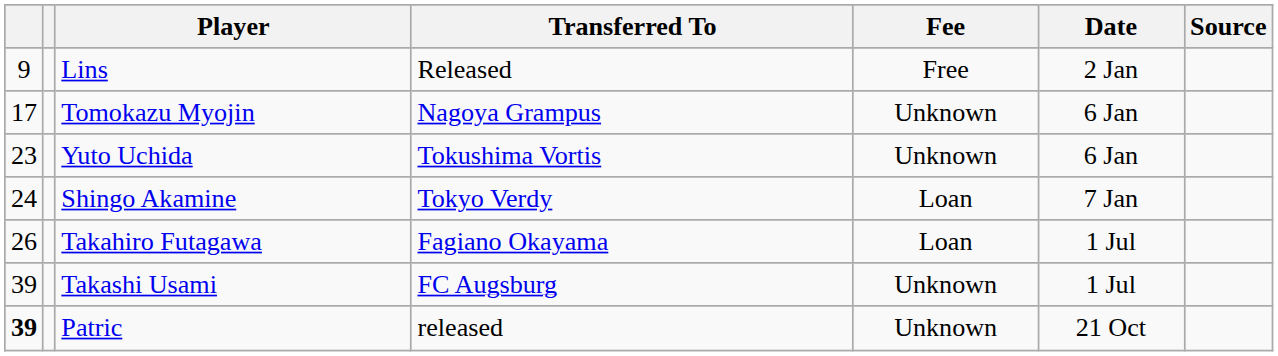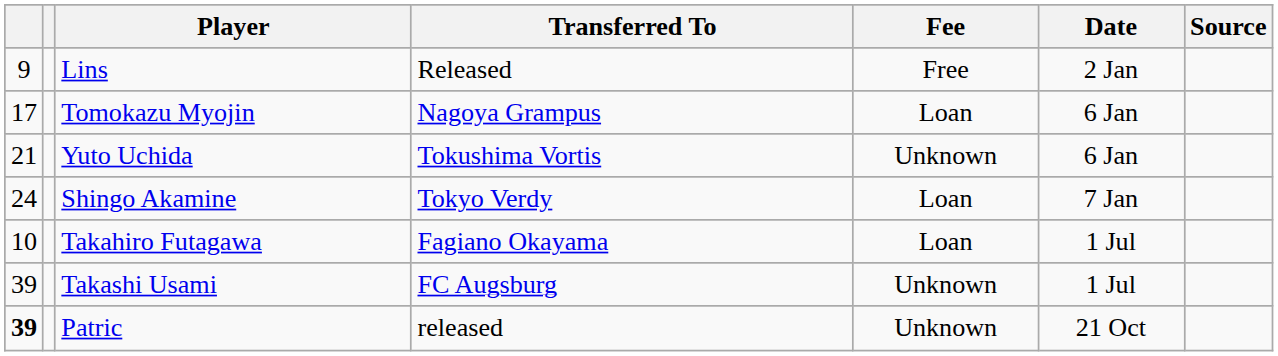 <table class="wikitable plainrowheaders sortable" style="font-size:95%">
 <tr>
 <th></th>
 <th></th>
 <th scope="col" style="width:200px;">Player</th>
 <th scope="col" style="width:250px;">Transferred To</th>
 <th scope="col" style="width:100px;">Fee</th>
 <th scope="col" style="width:78px;">Date</th>
 <th>Source</th>
 </tr>
 <tr>
 <td align=center>9</td>
 <td align=center></td>
 <td> <a href='#'>Lins</a></td>
 <td>Released</td>
 <td align=center>Free</td>
 <td align=center>2 Jan</td>
 <td align=center></td>
 </tr>
 <tr>
 <td align=center>17</td>
 <td align=center></td>
 <td> <a href='#'>Tomokazu Myojin</a></td>
 <td> <a href='#'>Nagoya Grampus</a></td>
-<td align=center>Unknown</td>
+<td align=center>Loan</td>
 <td align=center>6 Jan</td>
 <td align=center></td>
 </tr>
 <tr>
-<td align=center>23</td>
+<td align=center>21</td>
 <td align=center></td>
 <td> <a href='#'>Yuto Uchida</a></td>
 <td> <a href='#'>Tokushima Vortis</a></td>
 <td align=center>Unknown</td>
 <td align=center>6 Jan</td>
 <td align=center></td>
 </tr>
 <tr>
 <td align=center>24</td>
 <td align=center></td>
 <td> <a href='#'>Shingo Akamine</a></td>
 <td> <a href='#'>Tokyo Verdy</a></td>
 <td align=center>Loan</td>
 <td align=center>7 Jan</td>
 <td align=center></td>
 </tr>
 <tr>
-<td align=center>26</td>
+<td align=center>10</td>
 <td align=center></td>
 <td> <a href='#'>Takahiro Futagawa</a></td>
 <td> <a href='#'>Fagiano Okayama</a></td>
 <td align=center>Loan</td>
 <td align=center>1 Jul</td>
 <td align=center></td>
 </tr>
 <tr>
 <td align=center>39</td>
 <td align=center></td>
 <td> <a href='#'>Takashi Usami</a></td>
 <td> <a href='#'>FC Augsburg</a></td>
 <td align=center>Unknown</td>
 <td align=center>1 Jul</td>
 <td align=center></td>
 </tr>
 <tr>
 <td align=center><strong>39</strong></td>
 <td align=center></td>
 <td> <a href='#'>Patric</a></td>
 <td>released</td>
 <td align=center>Unknown</td>
 <td align=center>21 Oct</td>
 <td align=center></td>
 </tr>
 </table>
